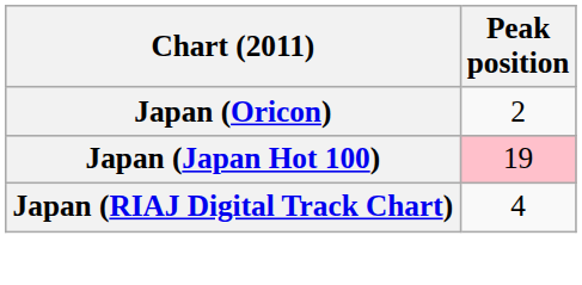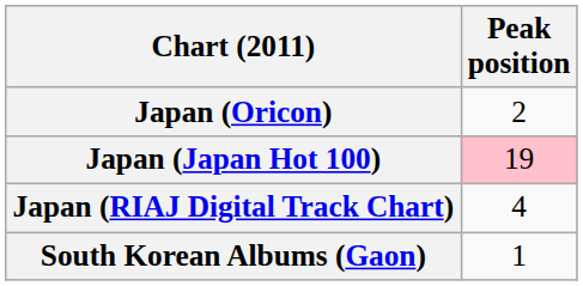 <table class="wikitable plainrowheaders sortable" style="text-align:center;">
 <tr>
 <th>Chart (2011)</th>
 <th>Peak<br>position</th>
 </tr>
 <tr>
 <th scope="row">Japan (<a href='#'>Oricon</a>)</th>
 <td>2</td>
 </tr>
 <tr>
 <th scope="row">Japan (<a href='#'>Japan Hot 100</a>)</th>
 <td style="background: pink;">19</td>
 </tr>
 <tr>
 <th scope="row">Japan (<a href='#'>RIAJ Digital Track Chart</a>)</th>
 <td>4</td>
 </tr>
+<tr>
+<th scope="row">South Korean Albums (<a href='#'>Gaon</a>)<br></th>
+<td>1</td>
+</tr>
 </table>
